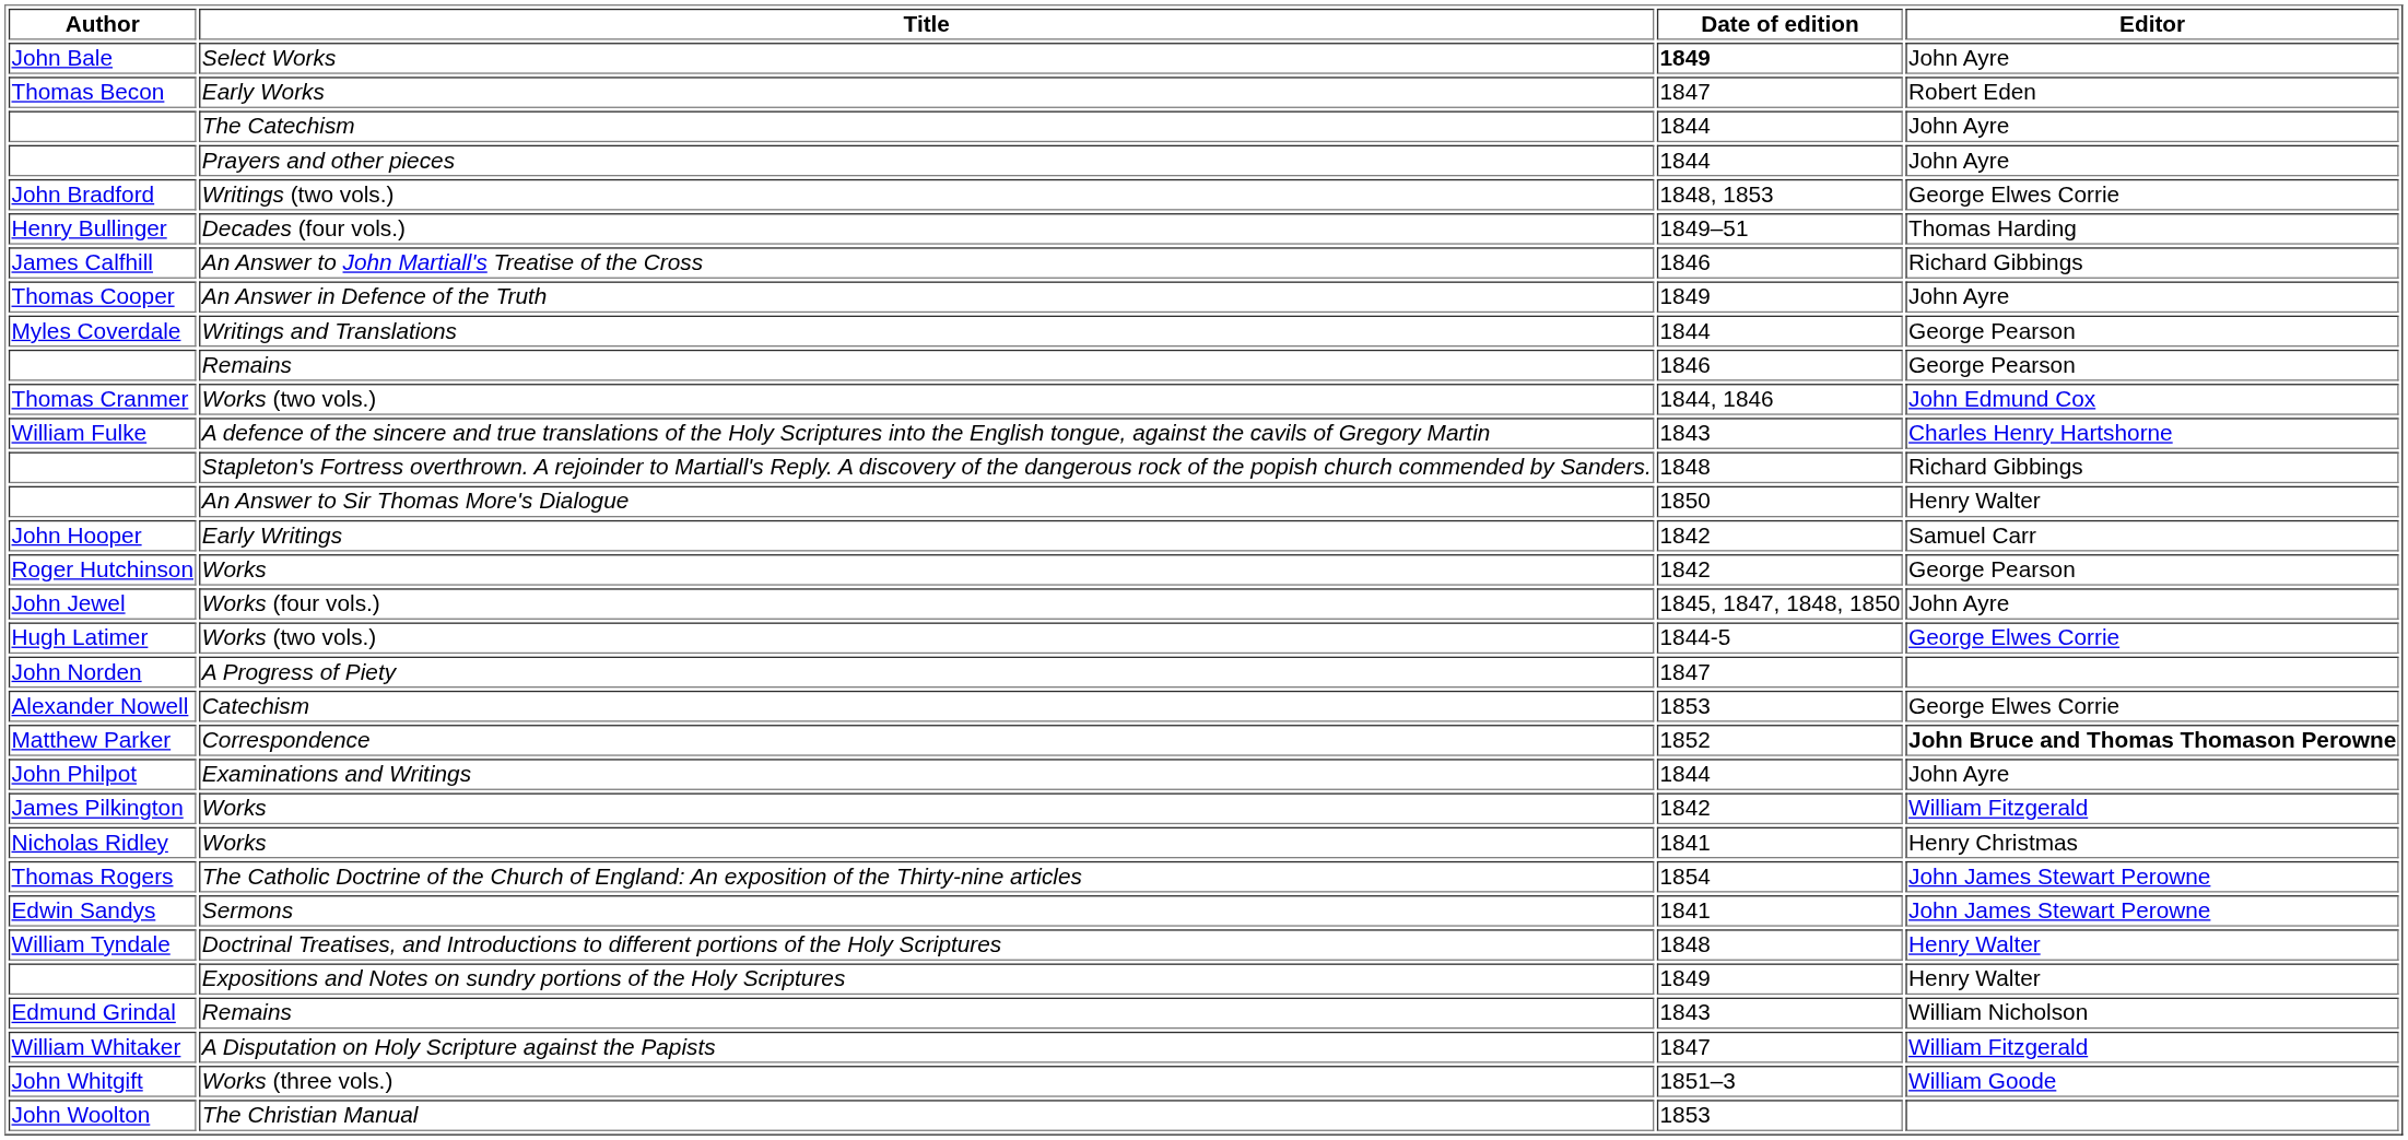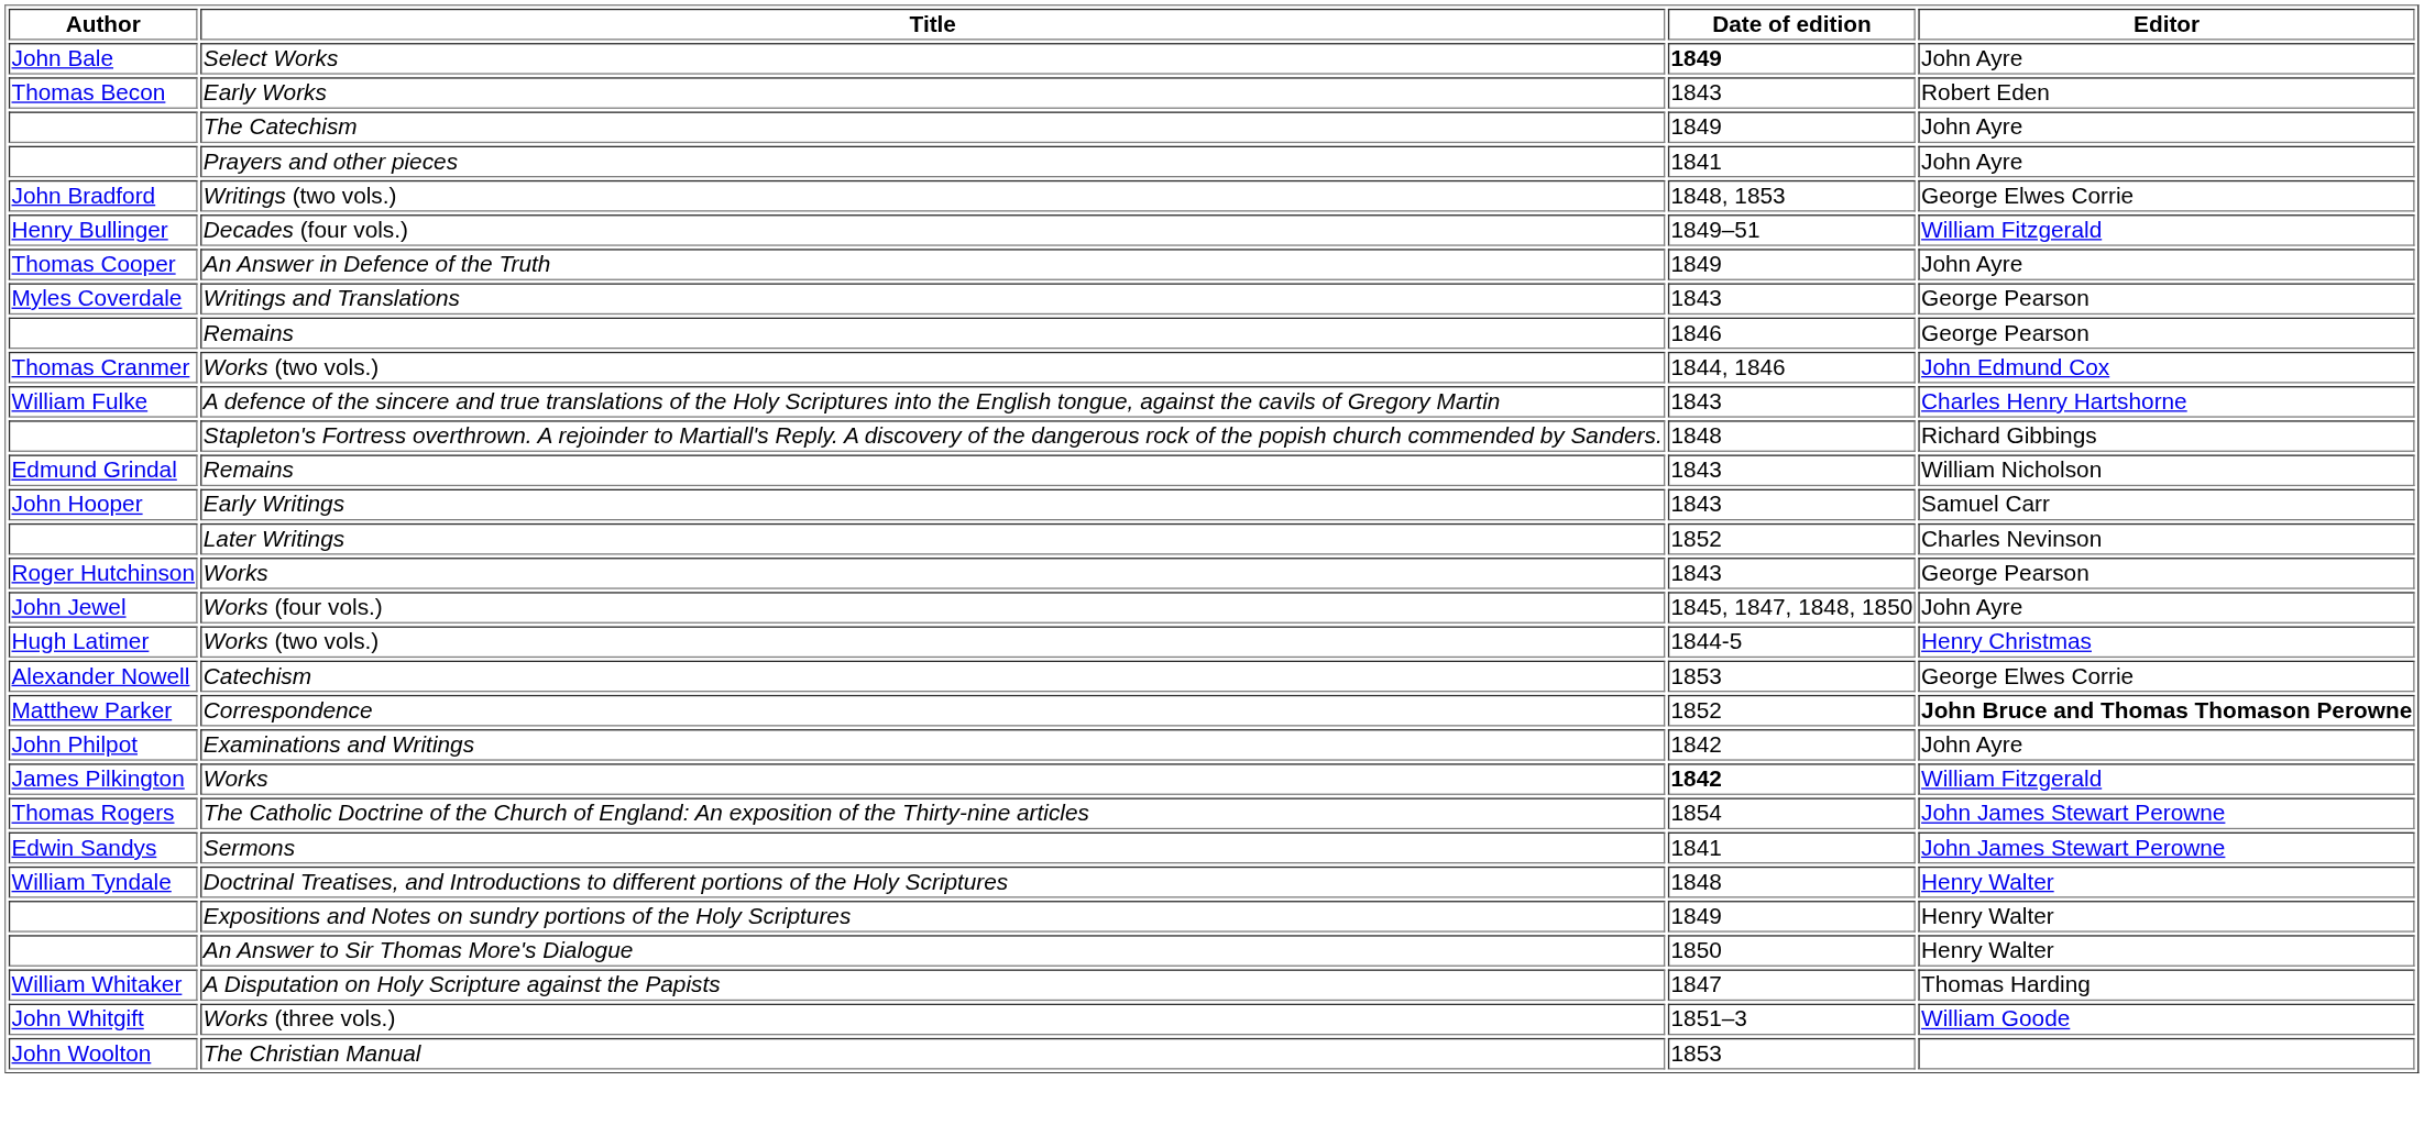 <table border=1>
 <tr>
 <th>Author</th>
 <th>Title</th>
 <th>Date of edition</th>
 <th>Editor</th>
 </tr>
 <tr>
 <td><a href='#'>John Bale</a></td>
 <td><em>Select Works</em></td>
 <td><strong>1849</strong></td>
 <td>John Ayre</td>
 </tr>
 <tr>
 <td><a href='#'>Thomas Becon</a></td>
 <td><em>Early Works</em></td>
-<td>1847</td>
+<td>1843</td>
 <td>Robert Eden</td>
 </tr>
 <tr>
 <td></td>
 <td><em>The Catechism</em></td>
-<td>1844</td>
+<td>1849</td>
 <td>John Ayre</td>
 </tr>
 <tr>
 <td></td>
 <td><em>Prayers and other pieces</em></td>
-<td>1844</td>
+<td>1841</td>
 <td>John Ayre</td>
 </tr>
 <tr>
 <td><a href='#'>John Bradford</a></td>
 <td><em>Writings</em> (two vols.)</td>
 <td>1848, 1853</td>
 <td>George Elwes Corrie</td>
 </tr>
 <tr>
 <td><a href='#'>Henry Bullinger</a></td>
 <td><em>Decades</em> (four vols.)</td>
 <td>1849–51</td>
-<td>Thomas Harding</td>
-</tr>
-<tr>
-<td><a href='#'>James Calfhill</a></td>
-<td><em>An Answer to <a href='#'>John Martiall's</a> Treatise of the Cross</em></td>
-<td>1846</td>
-<td>Richard Gibbings</td>
+<td><a href='#'>William Fitzgerald</a></td>
 </tr>
 <tr>
 <td><a href='#'>Thomas Cooper</a></td>
 <td><em>An Answer in Defence of the Truth</em></td>
 <td>1849</td>
 <td>John Ayre</td>
 </tr>
 <tr>
 <td><a href='#'>Myles Coverdale</a></td>
 <td><em>Writings and Translations</em></td>
-<td>1844</td>
+<td>1843</td>
 <td>George Pearson</td>
 </tr>
 <tr>
 <td></td>
 <td><em>Remains</em></td>
 <td>1846</td>
 <td>George Pearson</td>
 </tr>
 <tr>
 <td><a href='#'>Thomas Cranmer</a></td>
 <td><em>Works</em> (two vols.)</td>
 <td>1844, 1846</td>
 <td><a href='#'>John Edmund Cox</a></td>
 </tr>
 <tr>
 <td><a href='#'>William Fulke</a></td>
 <td><em>A defence of the sincere and true translations of the Holy Scriptures into the English tongue, against the cavils of Gregory Martin</em></td>
 <td>1843</td>
 <td><a href='#'>Charles Henry Hartshorne</a></td>
 </tr>
 <tr>
 <td></td>
 <td><em>Stapleton's Fortress overthrown. A rejoinder to Martiall's Reply. A discovery of the dangerous rock of the popish church commended by Sanders.</em></td>
 <td>1848</td>
 <td>Richard Gibbings</td>
 </tr>
 <tr>
-<td></td>
-<td><em>An Answer to Sir Thomas More's Dialogue</em></td>
-<td>1850</td>
-<td>Henry Walter</td>
+<td><a href='#'>Edmund Grindal</a></td>
+<td><em>Remains</em></td>
+<td>1843</td>
+<td>William Nicholson</td>
 </tr>
 <tr>
 <td><a href='#'>John Hooper</a></td>
 <td><em>Early Writings</em></td>
-<td>1842</td>
+<td>1843</td>
 <td>Samuel Carr</td>
+</tr>
+<tr>
+<td></td>
+<td><em>Later Writings</em></td>
+<td>1852</td>
+<td>Charles Nevinson</td>
 </tr>
 <tr>
 <td><a href='#'>Roger Hutchinson</a></td>
 <td><em>Works</em></td>
-<td>1842</td>
+<td>1843</td>
 <td>George Pearson</td>
 </tr>
 <tr>
 <td><a href='#'>John Jewel</a></td>
 <td><em>Works</em> (four vols.)</td>
 <td>1845, 1847, 1848, 1850</td>
 <td>John Ayre</td>
 </tr>
 <tr>
 <td><a href='#'>Hugh Latimer</a></td>
 <td><em>Works</em> (two vols.)</td>
 <td>1844-5</td>
-<td><a href='#'>George Elwes Corrie</a></td>
-</tr>
-<tr>
-<td><a href='#'>John Norden</a></td>
-<td><em>A Progress of Piety</em></td>
-<td>1847</td>
-<td></td>
+<td><a href='#'>Henry Christmas</a></td>
 </tr>
 <tr>
 <td><a href='#'>Alexander Nowell</a></td>
 <td><em>Catechism</em></td>
 <td>1853</td>
 <td>George Elwes Corrie</td>
 </tr>
 <tr>
 <td><a href='#'>Matthew Parker</a></td>
 <td><em>Correspondence</em></td>
 <td>1852</td>
 <td><strong>John Bruce and Thomas Thomason Perowne</strong></td>
 </tr>
 <tr>
 <td><a href='#'>John Philpot</a></td>
 <td><em>Examinations and Writings</em></td>
-<td>1844</td>
+<td>1842</td>
 <td>John Ayre</td>
 </tr>
 <tr>
 <td><a href='#'>James Pilkington</a></td>
 <td><em>Works</em></td>
-<td>1842</td>
+<td><strong>1842</strong></td>
 <td><a href='#'>William Fitzgerald</a></td>
-</tr>
-<tr>
-<td><a href='#'>Nicholas Ridley</a></td>
-<td><em>Works</em></td>
-<td>1841</td>
-<td>Henry Christmas</td>
 </tr>
 <tr>
 <td><a href='#'>Thomas Rogers</a></td>
 <td><em>The Catholic Doctrine of the Church of England: An exposition of the Thirty-nine articles</em></td>
 <td>1854</td>
 <td><a href='#'>John James Stewart Perowne</a></td>
 </tr>
 <tr>
 <td><a href='#'>Edwin Sandys</a></td>
 <td><em>Sermons</em></td>
 <td>1841</td>
 <td><a href='#'>John James Stewart Perowne</a></td>
 </tr>
 <tr>
 <td><a href='#'>William Tyndale</a></td>
 <td><em>Doctrinal Treatises, and Introductions to different portions of the Holy Scriptures</em></td>
 <td>1848</td>
 <td><a href='#'>Henry Walter</a></td>
 </tr>
 <tr>
 <td></td>
 <td><em>Expositions and Notes on sundry portions of the Holy Scriptures</em></td>
 <td>1849</td>
 <td>Henry Walter</td>
 </tr>
 <tr>
-<td><a href='#'>Edmund Grindal</a></td>
-<td><em>Remains</em></td>
-<td>1843</td>
-<td>William Nicholson</td>
+<td></td>
+<td><em>An Answer to Sir Thomas More's Dialogue</em></td>
+<td>1850</td>
+<td>Henry Walter</td>
 </tr>
 <tr>
 <td><a href='#'>William Whitaker</a></td>
 <td><em>A Disputation on Holy Scripture against the Papists</em></td>
 <td>1847</td>
-<td><a href='#'>William Fitzgerald</a></td>
+<td>Thomas Harding</td>
 </tr>
 <tr>
 <td><a href='#'>John Whitgift</a></td>
 <td><em>Works</em> (three vols.)</td>
 <td>1851–3</td>
 <td><a href='#'>William Goode</a></td>
 </tr>
 <tr>
 <td><a href='#'>John Woolton</a></td>
 <td><em>The Christian Manual</em></td>
 <td>1853</td>
 <td></td>
 </tr>
 </table>
